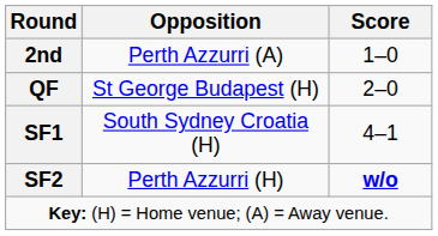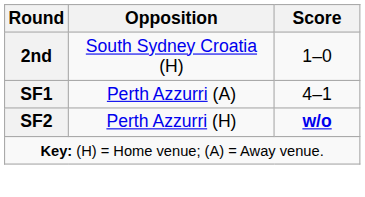 <table class="wikitable plainrowheaders" style="text-align:center">
 <tr>
 <th scope="col" style="width:25px">Round</th>
 <th scope="col" style="width:180px">Opposition</th>
 <th scope="col" style="width:70px">Score</th>
 </tr>
 <tr>
 <th scope=row style="text-align:center">2nd</th>
-<td><a href='#'>Perth Azzurri</a> (A)</td>
+<td><a href='#'>South Sydney Croatia</a> (H)</td>
 <td>1–0</td>
 </tr>
 <tr>
-<th scope=row style="text-align:center">QF</th>
-<td><a href='#'>St George Budapest</a> (H)</td>
-<td>2–0</td>
-</tr>
-<tr>
 <th scope=row style="text-align:center">SF1</th>
-<td><a href='#'>South Sydney Croatia</a> (H)</td>
+<td><a href='#'>Perth Azzurri</a> (A)</td>
 <td>4–1</td>
 </tr>
 <tr>
 <th scope=row style="text-align:center">SF2</th>
 <td><a href='#'>Perth Azzurri</a> (H)</td>
 <td><strong><a href='#'>w/o</a></strong></td>
 </tr>
 <tr>
 <td colspan="3"><small><strong>Key:</strong> (H) = Home venue; (A) = Away venue.</small></td>
 </tr>
 </table>
